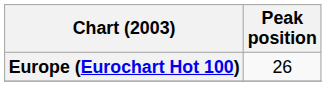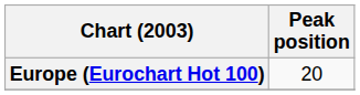 <table class="wikitable sortable plainrowheaders" style="text-align:center">
 <tr>
 <th scope="col">Chart (2003)</th>
 <th scope="col">Peak<br>position</th>
 </tr>
 <tr>
 <th scope="row">Europe (<a href='#'>Eurochart Hot 100</a>)</th>
-<td>26</td>
+<td>20</td>
 </tr>
 <tr>
 </tr>
 <tr>
 </tr>
 <tr>
 </tr>
 <tr>
 </tr>
 </table>
